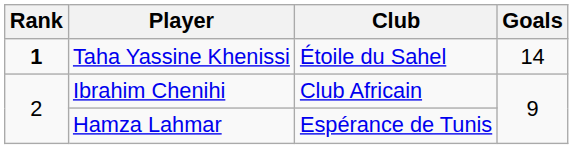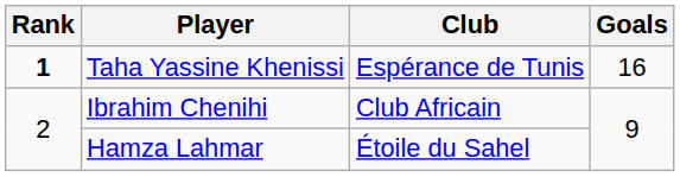 <table class=wikitable style=text-align:center>
 <tr>
 <th>Rank</th>
 <th>Player</th>
 <th>Club</th>
 <th>Goals</th>
 </tr>
 <tr>
 <td><strong>1</strong></td>
 <td align="left"> <a href='#'>Taha Yassine Khenissi</a></td>
-<td align="left"><a href='#'>Étoile du Sahel</a></td>
-<td>14</td>
+<td align="left"><a href='#'>Espérance de Tunis</a></td>
+<td>16</td>
 </tr>
 <tr>
 <td rowspan=2>2</td>
 <td align="left"> <a href='#'>Ibrahim Chenihi</a></td>
 <td align="left"><a href='#'>Club Africain</a></td>
 <td rowspan=2>9</td>
 </tr>
 <tr>
 <td align="left"> <a href='#'>Hamza Lahmar</a></td>
-<td align="left"><a href='#'>Espérance de Tunis</a></td>
+<td align="left"><a href='#'>Étoile du Sahel</a></td>
 </tr>
 </table>
